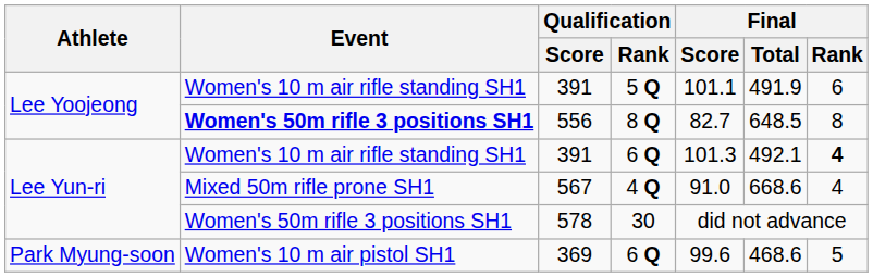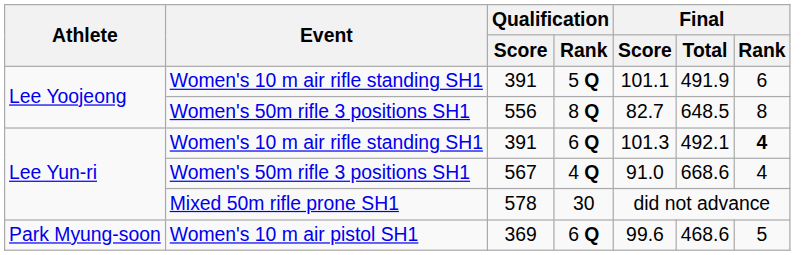 <table class=wikitable>
 <tr>
 <th rowspan="2">Athlete</th>
 <th rowspan="2">Event</th>
 <th colspan="2">Qualification</th>
 <th colspan="3">Final</th>
 </tr>
 <tr>
 <th>Score</th>
 <th>Rank</th>
 <th>Score</th>
 <th>Total</th>
 <th>Rank</th>
 </tr>
 <tr align=center>
 <td align=left rowspan=2><a href='#'>Lee Yoojeong</a></td>
 <td align=left><a href='#'>Women's 10 m air rifle standing SH1</a></td>
 <td>391</td>
 <td>5 <strong>Q</strong></td>
 <td>101.1</td>
 <td>491.9</td>
 <td>6</td>
 </tr>
 <tr align=center>
-<td align=left><strong><a href='#'>Women's 50m rifle 3 positions SH1</a></strong></td>
+<td align=left><a href='#'>Women's 50m rifle 3 positions SH1</a></td>
 <td>556</td>
 <td>8 <strong>Q</strong></td>
 <td>82.7</td>
 <td>648.5</td>
 <td>8</td>
 </tr>
 <tr align=center>
 <td align=left rowspan=3><a href='#'>Lee Yun-ri</a></td>
 <td align=left><a href='#'>Women's 10 m air rifle standing SH1</a></td>
 <td>391</td>
 <td>6 <strong>Q</strong></td>
 <td>101.3</td>
 <td>492.1</td>
 <td><strong>4</strong></td>
 </tr>
 <tr align=center>
-<td align=left><a href='#'>Mixed 50m rifle prone SH1</a></td>
+<td align=left><a href='#'>Women's 50m rifle 3 positions SH1</a></td>
 <td>567</td>
 <td>4 <strong>Q</strong></td>
 <td>91.0</td>
 <td>668.6</td>
 <td>4</td>
 </tr>
 <tr align=center>
-<td align=left><a href='#'>Women's 50m rifle 3 positions SH1</a></td>
+<td align=left><a href='#'>Mixed 50m rifle prone SH1</a></td>
 <td>578</td>
 <td>30</td>
 <td colspan=3>did not advance</td>
 </tr>
 <tr align=center>
 <td align=left><a href='#'>Park Myung-soon</a></td>
 <td align=left><a href='#'>Women's 10 m air pistol SH1</a></td>
 <td>369</td>
 <td>6 <strong>Q</strong></td>
 <td>99.6</td>
 <td>468.6</td>
 <td>5</td>
 </tr>
 </table>
